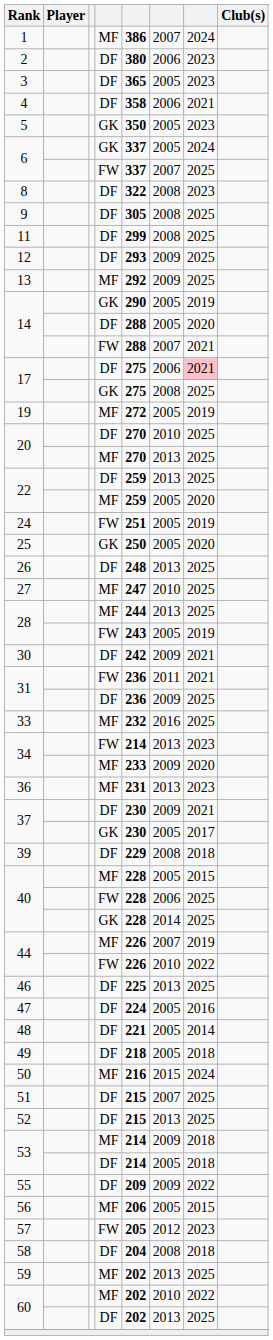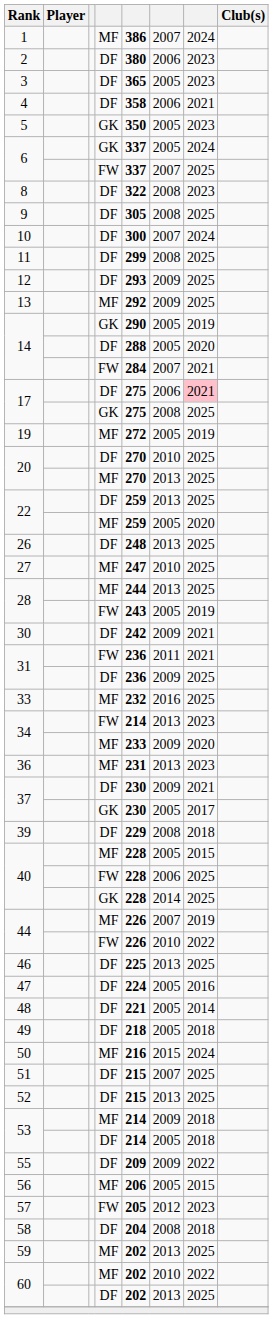 <table class="wikitable sortable" style="text-align: center;">
 <tr>
 <th>Rank</th>
 <th>Player</th>
 <th></th>
 <th></th>
 <th></th>
 <th></th>
 <th></th>
 <th>Club(s)</th>
 </tr>
 <tr>
 <td>1</td>
 <td align="left"></td>
 <td></td>
 <td>MF</td>
 <td><strong>386</strong></td>
 <td>2007</td>
 <td>2024</td>
 <td align="left"></td>
 </tr>
 <tr>
 <td>2</td>
 <td align="left"></td>
 <td></td>
 <td>DF</td>
 <td><strong>380</strong></td>
 <td>2006</td>
 <td>2023</td>
 <td align="left"></td>
 </tr>
 <tr>
 <td>3</td>
 <td align="left"></td>
 <td></td>
 <td>DF</td>
 <td><strong>365</strong></td>
 <td>2005</td>
 <td>2023</td>
 <td align="left"></td>
 </tr>
 <tr>
 <td>4</td>
 <td align="left"></td>
 <td></td>
 <td>DF</td>
 <td><strong>358</strong></td>
 <td>2006</td>
 <td>2021</td>
 <td align="left"></td>
 </tr>
 <tr>
 <td>5</td>
 <td align="left"></td>
 <td></td>
 <td>GK</td>
 <td><strong>350</strong></td>
 <td>2005</td>
 <td>2023</td>
 <td align="left"></td>
 </tr>
 <tr>
 <td rowspan="2">6</td>
 <td align="left"></td>
 <td></td>
 <td>GK</td>
 <td><strong>337</strong></td>
 <td>2005</td>
 <td>2024</td>
 <td align="left"></td>
 </tr>
 <tr>
 <td align="left"><strong></strong></td>
 <td></td>
 <td>FW</td>
 <td><strong>337</strong></td>
 <td>2007</td>
 <td>2025</td>
 <td align="left"></td>
 </tr>
 <tr>
 <td>8</td>
 <td align="left"></td>
 <td></td>
 <td>DF</td>
 <td><strong>322</strong></td>
 <td>2008</td>
 <td>2023</td>
 <td align="left"></td>
 </tr>
 <tr>
 <td>9</td>
 <td align="left"><strong></strong></td>
 <td></td>
 <td>DF</td>
 <td><strong>305</strong></td>
 <td>2008</td>
 <td>2025</td>
 <td align="left"></td>
 </tr>
 <tr>
+<td>10</td>
+<td align="left"></td>
+<td></td>
+<td>DF</td>
+<td><strong>300</strong></td>
+<td>2007</td>
+<td>2024</td>
+<td align="left"></td>
+</tr>
+<tr>
 <td>11</td>
 <td align="left"><strong></strong></td>
 <td></td>
 <td>DF</td>
 <td><strong>299</strong></td>
 <td>2008</td>
 <td>2025</td>
 <td align="left"></td>
 </tr>
 <tr>
 <td>12</td>
 <td align="left"><strong></strong></td>
 <td></td>
 <td>DF</td>
 <td><strong>293</strong></td>
 <td>2009</td>
 <td>2025</td>
 <td align="left"></td>
 </tr>
 <tr>
 <td>13</td>
 <td align="left"><strong></strong></td>
 <td></td>
 <td>MF</td>
 <td><strong>292</strong></td>
 <td>2009</td>
 <td>2025</td>
 <td align="left"></td>
 </tr>
 <tr>
 <td rowspan="3">14</td>
 <td align="left"></td>
 <td></td>
 <td>GK</td>
 <td><strong>290</strong></td>
 <td>2005</td>
 <td>2019</td>
 <td align="left"></td>
 </tr>
 <tr>
 <td align="left"></td>
 <td></td>
 <td>DF</td>
 <td><strong>288</strong></td>
 <td>2005</td>
 <td>2020</td>
 <td align="left"></td>
 </tr>
 <tr>
 <td align="left"></td>
 <td></td>
 <td>FW</td>
-<td><strong>288</strong></td>
+<td><strong>284</strong></td>
 <td>2007</td>
 <td>2021</td>
 <td align="left"></td>
 </tr>
 <tr>
 <td rowspan="2">17</td>
 <td align="left"></td>
 <td></td>
 <td>DF</td>
 <td><strong>275</strong></td>
 <td>2006</td>
 <td style="background: pink;">2021</td>
 <td align="left"></td>
 </tr>
 <tr>
 <td align="left"><strong></strong></td>
 <td></td>
 <td>GK</td>
 <td><strong>275</strong></td>
 <td>2008</td>
 <td>2025</td>
 <td align="left"></td>
 </tr>
 <tr>
 <td>19</td>
 <td align="left"></td>
 <td></td>
 <td>MF</td>
 <td><strong>272</strong></td>
 <td>2005</td>
 <td>2019</td>
 <td align="left"></td>
 </tr>
 <tr>
 <td rowspan="2">20</td>
 <td align="left"><strong></strong></td>
 <td></td>
 <td>DF</td>
 <td><strong>270</strong></td>
 <td>2010</td>
 <td>2025</td>
 <td align="left"></td>
 </tr>
 <tr>
 <td align="left"><strong></strong></td>
 <td></td>
 <td>MF</td>
 <td><strong>270</strong></td>
 <td>2013</td>
 <td>2025</td>
 <td align="left"></td>
 </tr>
 <tr>
 <td rowspan="2">22</td>
 <td align="left"><strong></strong></td>
 <td></td>
 <td>DF</td>
 <td><strong>259</strong></td>
 <td>2013</td>
 <td>2025</td>
 <td align="left"></td>
 </tr>
 <tr>
 <td align="left"></td>
 <td></td>
 <td>MF</td>
 <td><strong>259</strong></td>
-<td>2005</td>
-<td>2020</td>
-<td align="left"></td>
-</tr>
-<tr>
-<td>24</td>
-<td align="left"></td>
-<td></td>
-<td>FW</td>
-<td><strong>251</strong></td>
-<td>2005</td>
-<td>2019</td>
-<td align="left"></td>
-</tr>
-<tr>
-<td>25</td>
-<td align="left"></td>
-<td></td>
-<td>GK</td>
-<td><strong>250</strong></td>
 <td>2005</td>
 <td>2020</td>
 <td align="left"></td>
 </tr>
 <tr>
 <td>26</td>
 <td align="left"><strong></strong></td>
 <td></td>
 <td>DF</td>
 <td><strong>248</strong></td>
 <td>2013</td>
 <td>2025</td>
 <td align="left"></td>
 </tr>
 <tr>
 <td>27</td>
 <td align="left"><strong></strong></td>
 <td></td>
 <td>MF</td>
 <td><strong>247</strong></td>
 <td>2010</td>
 <td>2025</td>
 <td align="left"></td>
 </tr>
 <tr>
 <td rowspan="2">28</td>
 <td align="left"><strong></strong></td>
 <td></td>
 <td>MF</td>
 <td><strong>244</strong></td>
 <td>2013</td>
 <td>2025</td>
 <td align="left"></td>
 </tr>
 <tr>
 <td align="left"></td>
 <td></td>
 <td>FW</td>
 <td><strong>243</strong></td>
 <td>2005</td>
 <td>2019</td>
 <td align="left"></td>
 </tr>
 <tr>
 <td>30</td>
 <td align="left"></td>
 <td></td>
 <td>DF</td>
 <td><strong>242</strong></td>
 <td>2009</td>
 <td>2021</td>
 <td align="left"></td>
 </tr>
 <tr>
 <td rowspan="2">31</td>
 <td align="left"></td>
 <td></td>
 <td>FW</td>
 <td><strong>236</strong></td>
 <td>2011</td>
 <td>2021</td>
 <td align="left"></td>
 </tr>
 <tr>
 <td align="left"><strong></strong></td>
 <td></td>
 <td>DF</td>
 <td><strong>236</strong></td>
 <td>2009</td>
 <td>2025</td>
 <td align="left"></td>
 </tr>
 <tr>
 <td>33</td>
 <td align="left"></td>
 <td></td>
 <td>MF</td>
 <td><strong>232</strong></td>
 <td>2016</td>
 <td>2025</td>
 <td align="left"></td>
 </tr>
 <tr>
 <td rowspan="2">34</td>
 <td align="left"></td>
 <td></td>
 <td>FW</td>
 <td><strong>214</strong></td>
 <td>2013</td>
 <td>2023</td>
 <td align="left"></td>
 </tr>
 <tr>
 <td align="left"></td>
 <td></td>
 <td>MF</td>
 <td><strong>233</strong></td>
 <td>2009</td>
 <td>2020</td>
 <td align="left"></td>
 </tr>
 <tr>
 <td>36</td>
 <td align="left"></td>
 <td></td>
 <td>MF</td>
 <td><strong>231</strong></td>
 <td>2013</td>
 <td>2023</td>
 <td align="left"></td>
 </tr>
 <tr>
 <td rowspan="2">37</td>
 <td align="left"></td>
 <td></td>
 <td>DF</td>
 <td><strong>230</strong></td>
 <td>2009</td>
 <td>2021</td>
 <td align="left"></td>
 </tr>
 <tr>
 <td align="left"></td>
 <td></td>
 <td>GK</td>
 <td><strong>230</strong></td>
 <td>2005</td>
 <td>2017</td>
 <td align="left"></td>
 </tr>
 <tr>
 <td>39</td>
 <td align="left"></td>
 <td></td>
 <td>DF</td>
 <td><strong>229</strong></td>
 <td>2008</td>
 <td>2018</td>
 <td align="left"></td>
 </tr>
 <tr>
 <td rowspan="3">40</td>
 <td align="left"></td>
 <td></td>
 <td>MF</td>
 <td><strong>228</strong></td>
 <td>2005</td>
 <td>2015</td>
 <td align="left"></td>
 </tr>
 <tr>
 <td align="left"><strong></strong></td>
 <td></td>
 <td>FW</td>
 <td><strong>228</strong></td>
 <td>2006</td>
 <td>2025</td>
 <td align="left"></td>
 </tr>
 <tr>
 <td align="left"><strong></strong></td>
 <td></td>
 <td>GK</td>
 <td><strong>228</strong></td>
 <td>2014</td>
 <td>2025</td>
 <td align="left"></td>
 </tr>
 <tr>
 <td rowspan="2">44</td>
 <td align="left"></td>
 <td></td>
 <td>MF</td>
 <td><strong>226</strong></td>
 <td>2007</td>
 <td>2019</td>
 <td align="left"></td>
 </tr>
 <tr>
 <td align="left"></td>
 <td></td>
 <td>FW</td>
 <td><strong>226</strong></td>
 <td>2010</td>
 <td>2022</td>
 <td align="left"></td>
 </tr>
 <tr>
 <td>46</td>
 <td align="left"><strong></strong></td>
 <td></td>
 <td>DF</td>
 <td><strong>225</strong></td>
 <td>2013</td>
 <td>2025</td>
 <td align="left"></td>
 </tr>
 <tr>
 <td>47</td>
 <td align="left"></td>
 <td></td>
 <td>DF</td>
 <td><strong>224</strong></td>
 <td>2005</td>
 <td>2016</td>
 <td align="left"></td>
 </tr>
 <tr>
 <td>48</td>
 <td align="left"></td>
 <td></td>
 <td>DF</td>
 <td><strong>221</strong></td>
 <td>2005</td>
 <td>2014</td>
 <td align="left"></td>
 </tr>
 <tr>
 <td>49</td>
 <td align="left"></td>
 <td></td>
 <td>DF</td>
 <td><strong>218</strong></td>
 <td>2005</td>
 <td>2018</td>
 <td align="left"></td>
 </tr>
 <tr>
 <td>50</td>
 <td align="left"></td>
 <td></td>
 <td>MF</td>
 <td><strong>216</strong></td>
 <td>2015</td>
 <td>2024</td>
 <td align="left"></td>
 </tr>
 <tr>
 <td>51</td>
 <td align="left"><strong></strong></td>
 <td></td>
 <td>DF</td>
 <td><strong>215</strong></td>
 <td>2007</td>
 <td>2025</td>
 <td align="left"></td>
 </tr>
 <tr>
 <td>52</td>
 <td align="left"><strong></strong></td>
 <td></td>
 <td>DF</td>
 <td><strong>215</strong></td>
 <td>2013</td>
 <td>2025</td>
 <td align="left"></td>
 </tr>
 <tr>
 <td rowspan="2">53</td>
 <td align="left"></td>
 <td></td>
 <td>MF</td>
 <td><strong>214</strong></td>
 <td>2009</td>
 <td>2018</td>
 <td align="left"></td>
 </tr>
 <tr>
 <td align="left"></td>
 <td></td>
 <td>DF</td>
 <td><strong>214</strong></td>
 <td>2005</td>
 <td>2018</td>
 <td align="left"></td>
 </tr>
 <tr>
 <td>55</td>
 <td align="left"></td>
 <td></td>
 <td>DF</td>
 <td><strong>209</strong></td>
 <td>2009</td>
 <td>2022</td>
 <td align="left"></td>
 </tr>
 <tr>
 <td>56</td>
 <td align="left"></td>
 <td></td>
 <td>MF</td>
 <td><strong>206</strong></td>
 <td>2005</td>
 <td>2015</td>
 <td align="left"></td>
 </tr>
 <tr>
 <td>57</td>
 <td align="left"></td>
 <td></td>
 <td>FW</td>
 <td><strong>205</strong></td>
 <td>2012</td>
 <td>2023</td>
 <td align="left"></td>
 </tr>
 <tr>
 <td>58</td>
 <td align="left"></td>
 <td></td>
 <td>DF</td>
 <td><strong>204</strong></td>
 <td>2008</td>
 <td>2018</td>
 <td align="left"></td>
 </tr>
 <tr>
 <td>59</td>
 <td align="left"><strong></strong></td>
 <td></td>
 <td>MF</td>
 <td><strong>202</strong></td>
 <td>2013</td>
 <td>2025</td>
 <td align="left"></td>
 </tr>
 <tr>
 <td rowspan="2">60</td>
 <td align="left"></td>
 <td></td>
 <td>MF</td>
 <td><strong>202</strong></td>
 <td>2010</td>
 <td>2022</td>
 <td align="left"></td>
 </tr>
 <tr>
 <td align="left"></td>
 <td></td>
 <td>DF</td>
 <td><strong>202</strong></td>
 <td>2013</td>
 <td>2025</td>
 <td align="left"></td>
 </tr>
 <tr>
 </tr>
 <tr bgcolor=efefef class="sortbottom">
 <td colspan=8></td>
 </tr>
 </table>
